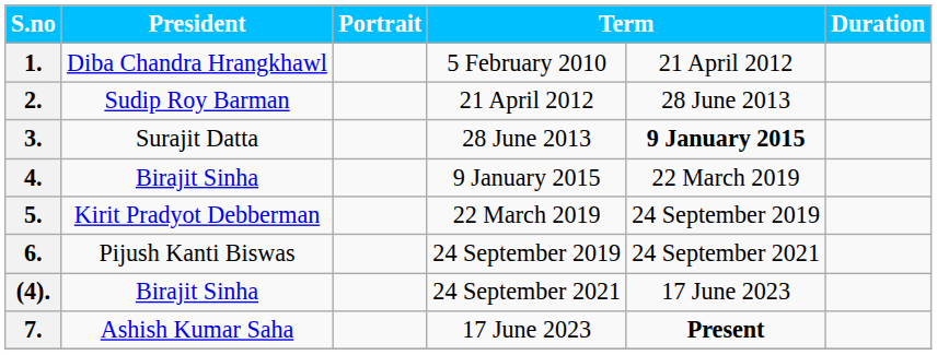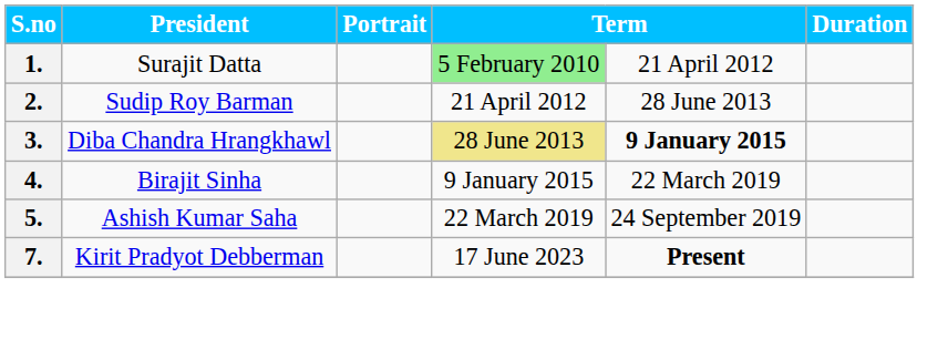 <table class="wikitable sortable" style="text-align:center;">
 <tr>
 <th Style="background-color:#00BFFF; color:white">S.no</th>
 <th Style="background-color:#00BFFF; color:white">President</th>
 <th Style="background-color:#00BFFF; color:white">Portrait</th>
 <th Style="background-color:#00BFFF; color:white" colspan=2>Term</th>
 <th Style="background-color:#00BFFF; color:white">Duration</th>
 </tr>
 <tr>
 <th>1.</th>
-<td><a href='#'>Diba Chandra Hrangkhawl</a></td>
+<td>Surajit Datta</td>
 <td></td>
-<td>5 February 2010</td>
+<td style="background: lightgreen;">5 February 2010</td>
 <td>21 April 2012</td>
 <td><strong></strong></td>
 </tr>
 <tr>
 <th>2.</th>
 <td><a href='#'>Sudip Roy Barman</a></td>
 <td></td>
 <td>21 April 2012</td>
 <td>28 June 2013</td>
 <td><strong></strong></td>
 </tr>
 <tr>
 <th>3.</th>
-<td>Surajit Datta</td>
+<td><a href='#'>Diba Chandra Hrangkhawl</a></td>
 <td></td>
-<td>28 June 2013</td>
+<td style="background: khaki;">28 June 2013</td>
 <td><strong>9 January 2015</strong></td>
 <td><strong></strong></td>
 </tr>
 <tr>
 <th>4.</th>
 <td><a href='#'>Birajit Sinha</a></td>
 <td></td>
 <td>9 January 2015</td>
 <td>22 March 2019</td>
 <td><strong></strong></td>
 </tr>
 <tr>
 <th>5.</th>
-<td><a href='#'>Kirit Pradyot Debberman</a></td>
+<td><a href='#'>Ashish Kumar Saha</a></td>
 <td></td>
 <td>22 March 2019</td>
 <td>24 September 2019</td>
 <td><strong></strong></td>
 </tr>
 <tr>
-<th>6.</th>
-<td>Pijush Kanti Biswas</td>
-<td></td>
-<td>24 September 2019</td>
-<td>24 September 2021</td>
-<td><strong></strong></td>
-</tr>
-<tr>
-<th>(4).</th>
-<td><a href='#'>Birajit Sinha</a></td>
-<td></td>
-<td>24 September 2021</td>
-<td>17 June 2023</td>
-<td><strong></strong></td>
-</tr>
-<tr>
 <th>7.</th>
-<td><a href='#'>Ashish Kumar Saha</a></td>
+<td><a href='#'>Kirit Pradyot Debberman</a></td>
 <td></td>
 <td>17 June 2023</td>
 <td><strong>Present</strong></td>
 <td><strong></strong></td>
 </tr>
 <tr>
 </tr>
 </table>
